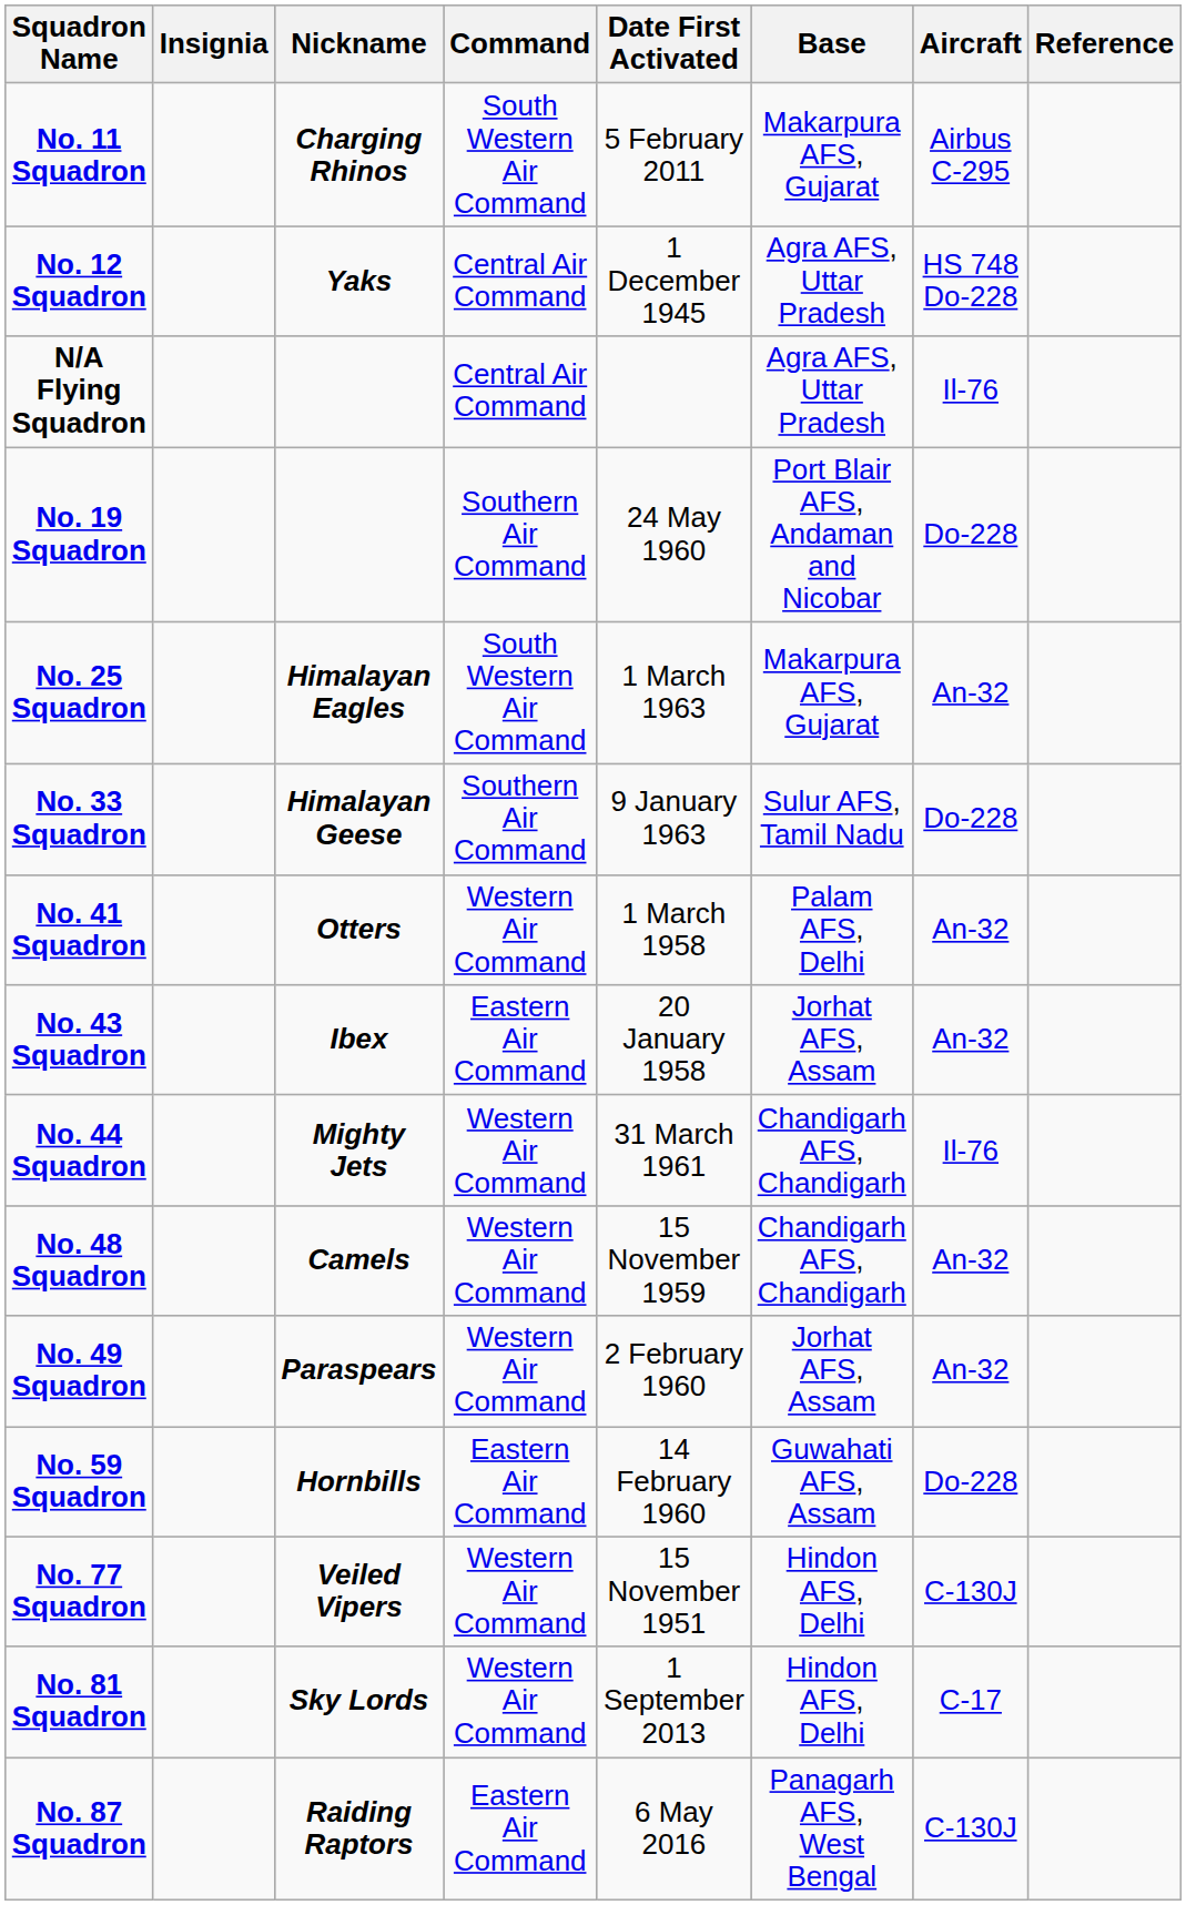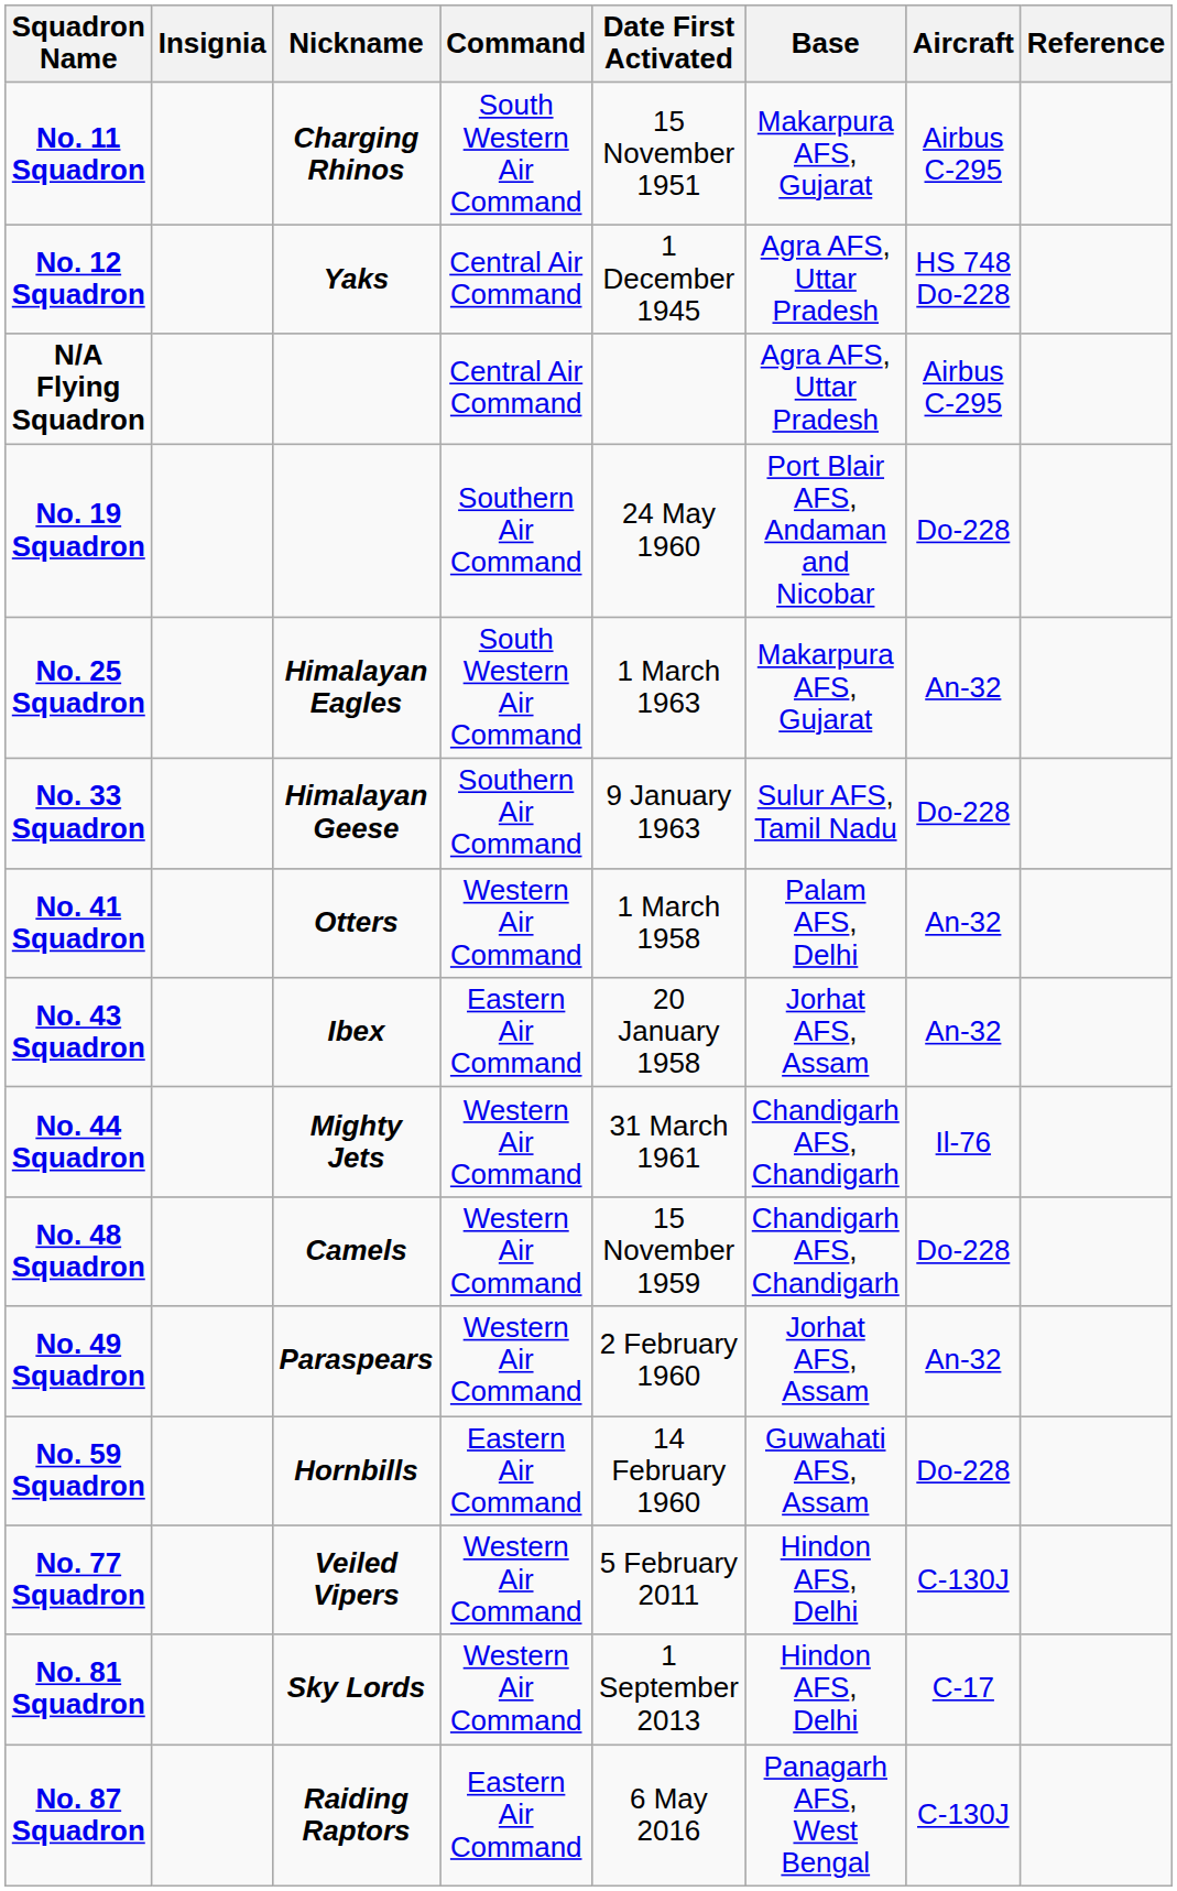 <table class="wikitable sortable" style="text-align:center;"style="font-size: 85%">
 <tr>
 <th>Squadron Name</th>
 <th>Insignia</th>
 <th>Nickname</th>
 <th>Command</th>
 <th>Date First Activated</th>
 <th>Base</th>
 <th>Aircraft</th>
 <th>Reference</th>
 </tr>
 <tr>
 <td><strong><a href='#'>No. 11 Squadron</a></strong></td>
 <td></td>
 <td><strong><em>Charging Rhinos</em></strong></td>
 <td><a href='#'>South Western Air Command</a></td>
-<td>5 February 2011</td>
+<td>15 November 1951</td>
 <td><a href='#'>Makarpura AFS</a>, <br><a href='#'>Gujarat</a></td>
 <td><a href='#'>Airbus C-295</a></td>
 <td></td>
 </tr>
 <tr>
 <td><strong><a href='#'>No. 12 Squadron</a></strong></td>
 <td></td>
 <td><strong><em>Yaks</em></strong></td>
 <td><a href='#'>Central Air Command</a></td>
 <td>1 December 1945</td>
 <td><a href='#'>Agra AFS</a>, <br><a href='#'>Uttar Pradesh</a></td>
 <td><a href='#'>HS 748</a> <br> <a href='#'>Do-228</a></td>
 <td></td>
 </tr>
 <tr>
 <td><strong>N/A Flying Squadron</strong></td>
 <td></td>
 <td></td>
 <td><a href='#'>Central Air Command</a></td>
 <td></td>
 <td><a href='#'>Agra AFS</a>, <br><a href='#'>Uttar Pradesh</a></td>
-<td><a href='#'>Il-76</a></td>
+<td><a href='#'>Airbus C-295</a></td>
 <td></td>
 </tr>
 <tr>
 <td><strong><a href='#'>No. 19 Squadron</a></strong></td>
 <td></td>
 <td></td>
 <td><a href='#'>Southern Air Command</a></td>
 <td>24 May 1960</td>
 <td><a href='#'>Port Blair AFS</a>, <br><a href='#'>Andaman and Nicobar</a></td>
 <td><a href='#'>Do-228</a></td>
 <td></td>
 </tr>
 <tr>
 <td><strong><a href='#'>No. 25 Squadron</a></strong></td>
 <td></td>
 <td><strong><em>Himalayan Eagles</em></strong></td>
 <td><a href='#'>South Western Air Command</a></td>
 <td>1 March 1963</td>
 <td><a href='#'>Makarpura AFS</a>, <br><a href='#'>Gujarat</a></td>
 <td><a href='#'>An-32</a></td>
 <td></td>
 </tr>
 <tr>
 <td><strong><a href='#'>No. 33 Squadron</a></strong></td>
 <td></td>
 <td><strong><em>Himalayan Geese</em></strong></td>
 <td><a href='#'>Southern Air Command</a></td>
 <td>9 January 1963</td>
 <td><a href='#'>Sulur AFS</a>, <br><a href='#'>Tamil Nadu</a></td>
 <td><a href='#'>Do-228</a></td>
 <td></td>
 </tr>
 <tr>
 <td><strong><a href='#'>No. 41 Squadron</a></strong></td>
 <td></td>
 <td><strong><em>Otters</em></strong></td>
 <td><a href='#'>Western Air Command</a></td>
 <td>1 March 1958</td>
 <td><a href='#'>Palam AFS</a>, <br><a href='#'>Delhi</a></td>
 <td><a href='#'>An-32</a></td>
 <td></td>
 </tr>
 <tr>
 <td><strong><a href='#'>No. 43 Squadron</a></strong></td>
 <td></td>
 <td><strong><em>Ibex</em></strong></td>
 <td><a href='#'>Eastern Air Command</a></td>
 <td>20 January 1958</td>
 <td><a href='#'>Jorhat AFS</a>, <br><a href='#'>Assam</a></td>
 <td><a href='#'>An-32</a></td>
 <td></td>
 </tr>
 <tr>
 <td><strong><a href='#'>No. 44 Squadron</a></strong></td>
 <td></td>
 <td><strong><em>Mighty Jets</em></strong></td>
 <td><a href='#'>Western Air Command</a></td>
 <td>31 March 1961</td>
 <td><a href='#'>Chandigarh AFS</a>, <br><a href='#'>Chandigarh</a></td>
 <td><a href='#'>Il-76</a></td>
 <td></td>
 </tr>
 <tr>
 <td><strong><a href='#'>No. 48 Squadron</a></strong></td>
 <td></td>
 <td><strong><em>Camels</em></strong></td>
 <td><a href='#'>Western Air Command</a></td>
 <td>15 November 1959</td>
 <td><a href='#'>Chandigarh AFS</a>, <br><a href='#'>Chandigarh</a></td>
-<td><a href='#'>An-32</a></td>
+<td><a href='#'>Do-228</a></td>
 <td></td>
 </tr>
 <tr>
 <td><strong><a href='#'>No. 49 Squadron</a></strong></td>
 <td></td>
 <td><strong><em>Paraspears</em></strong></td>
 <td><a href='#'>Western Air Command</a></td>
 <td>2 February 1960</td>
 <td><a href='#'>Jorhat AFS</a>, <br><a href='#'>Assam</a></td>
 <td><a href='#'>An-32</a></td>
 <td></td>
 </tr>
 <tr>
 <td><strong><a href='#'>No. 59 Squadron</a></strong></td>
 <td></td>
 <td><strong><em>Hornbills</em></strong></td>
 <td><a href='#'>Eastern Air Command</a></td>
 <td>14 February 1960</td>
 <td><a href='#'>Guwahati AFS</a>, <br><a href='#'>Assam</a></td>
 <td><a href='#'>Do-228</a></td>
 <td></td>
 </tr>
 <tr>
 <td><strong><a href='#'>No. 77 Squadron</a></strong></td>
 <td></td>
 <td><strong><em>Veiled Vipers</em></strong></td>
 <td><a href='#'>Western Air Command</a></td>
-<td>15 November 1951</td>
+<td>5 February 2011</td>
 <td><a href='#'>Hindon AFS</a>, <br> <a href='#'>Delhi</a></td>
 <td><a href='#'>C-130J</a></td>
 <td></td>
 </tr>
 <tr>
 <td><strong><a href='#'>No. 81 Squadron</a></strong></td>
 <td></td>
 <td><strong><em>Sky Lords</em></strong></td>
 <td><a href='#'>Western Air Command</a></td>
 <td>1 September 2013</td>
 <td><a href='#'>Hindon AFS</a>, <br> <a href='#'>Delhi</a></td>
 <td><a href='#'>C-17</a></td>
 <td></td>
 </tr>
 <tr>
 <td><strong><a href='#'>No. 87 Squadron</a></strong></td>
 <td></td>
 <td><strong><em>Raiding Raptors</em></strong></td>
 <td><a href='#'>Eastern Air Command</a></td>
 <td>6 May 2016</td>
 <td><a href='#'>Panagarh AFS</a>, <br><a href='#'>West Bengal</a></td>
 <td><a href='#'>C-130J</a></td>
 <td></td>
 </tr>
 </table>
